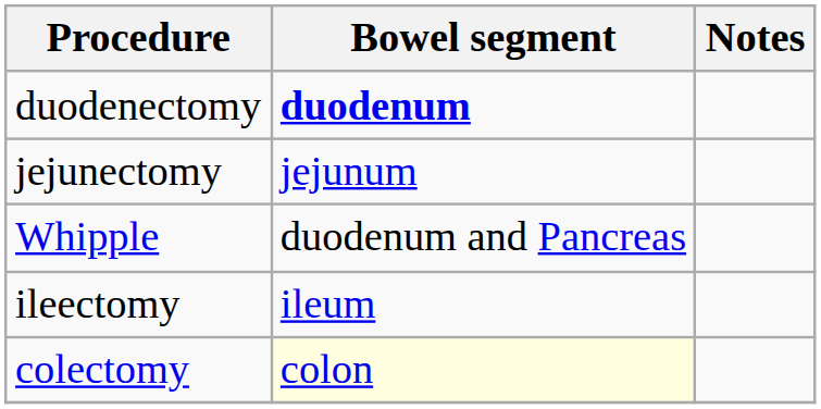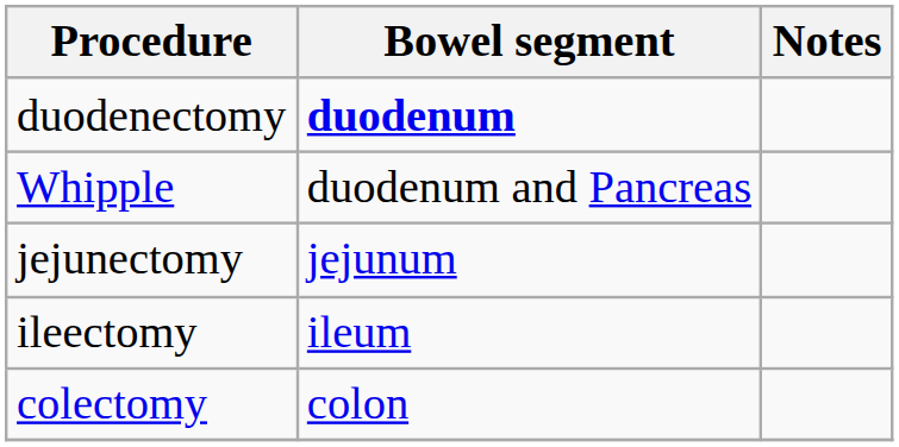 <table class="wikitable sortable" border="1">
 <tr>
 <th>Procedure</th>
 <th>Bowel segment</th>
 <th>Notes</th>
 </tr>
 <tr>
 <td>duodenectomy</td>
 <td><strong><a href='#'>duodenum</a></strong></td>
 <td> </td>
 </tr>
 <tr>
+<td><a href='#'>Whipple</a></td>
+<td>duodenum and <a href='#'>Pancreas</a></td>
+<td></td>
+</tr>
+<tr>
 <td>jejunectomy</td>
 <td><a href='#'>jejunum</a></td>
 <td> </td>
-</tr>
-<tr>
-<td><a href='#'>Whipple</a></td>
-<td>duodenum and <a href='#'>Pancreas</a></td>
-<td></td>
 </tr>
 <tr>
 <td>ileectomy</td>
 <td><a href='#'>ileum</a></td>
 <td> </td>
 </tr>
 <tr>
 <td><a href='#'>colectomy</a></td>
-<td style="background: lightyellow;"><a href='#'>colon</a></td>
+<td><a href='#'>colon</a></td>
 <td> </td>
 </tr>
 <tr>
 </tr>
 </table>
